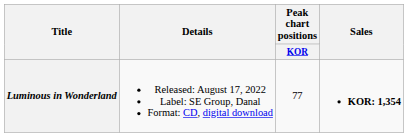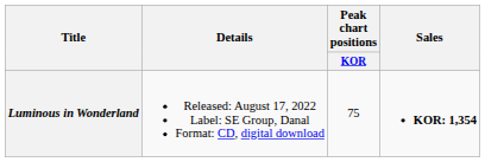 <table class="wikitable plainrowheaders" style="text-align:center">
 <tr>
 <th scope="col" rowspan="2">Title</th>
 <th scope="col" rowspan="2">Details</th>
 <th scope="col">Peak chart positions</th>
 <th scope="col" rowspan="2">Sales</th>
 </tr>
 <tr>
 <th scope="col" style="width:3em;font-size:90%;"><a href='#'>KOR</a><br></th>
 </tr>
 <tr>
 <th scope="row"><em>Luminous in Wonderland</em></th>
 <td><br><ul><li>Released: August 17, 2022</li><li>Label: SE Group, Danal</li><li>Format: <a href='#'>CD</a>, <a href='#'>digital download</a></li></ul></td>
-<td>77</td>
+<td>75</td>
 <td><strong><br><ul><li>KOR: 1,354</li></ul></strong></td>
 </tr>
 </table>
